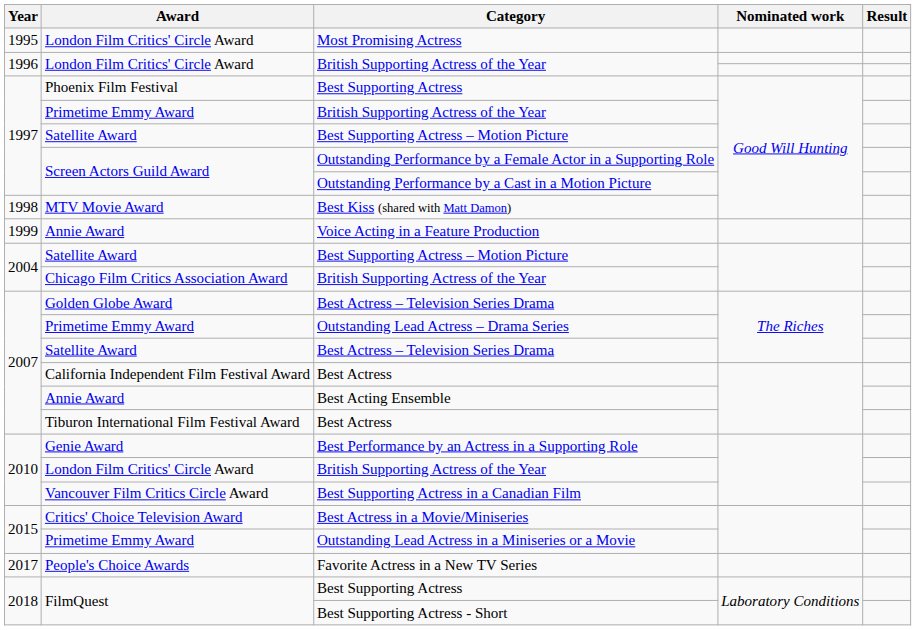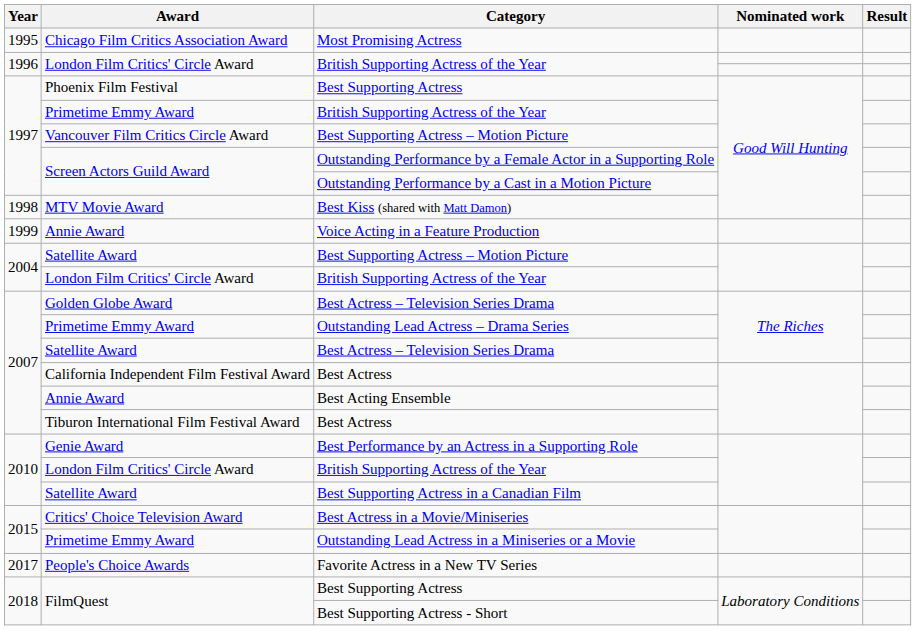 <table class="wikitable">
 <tr>
 <th>Year</th>
 <th>Award</th>
 <th>Category</th>
 <th>Nominated work</th>
 <th>Result</th>
 </tr>
 <tr>
 <td>1995</td>
-<td><a href='#'>London Film Critics' Circle</a> Award</td>
+<td><a href='#'>Chicago Film Critics Association Award</a></td>
 <td><a href='#'>Most Promising Actress</a></td>
 <td></td>
 <td></td>
 </tr>
 <tr>
 <td rowspan=2>1996</td>
 <td rowspan=2><a href='#'>London Film Critics' Circle</a> Award</td>
 <td rowspan=2><a href='#'>British Supporting Actress of the Year</a></td>
 <td></td>
 <td></td>
 </tr>
 <tr>
 <td></td>
 <td></td>
 </tr>
 <tr>
 <td rowspan=5>1997</td>
 <td>Phoenix Film Festival</td>
 <td><a href='#'>Best Supporting Actress</a></td>
 <td rowspan=6 style="text-align:center;"><em><a href='#'>Good Will Hunting</a></em></td>
 <td></td>
 </tr>
 <tr>
 <td><a href='#'>Primetime Emmy Award</a></td>
 <td><a href='#'>British Supporting Actress of the Year</a></td>
 <td></td>
 </tr>
 <tr>
-<td><a href='#'>Satellite Award</a></td>
+<td><a href='#'>Vancouver Film Critics Circle</a> Award</td>
 <td><a href='#'>Best Supporting Actress – Motion Picture</a></td>
 <td></td>
 </tr>
 <tr>
 <td rowspan=2><a href='#'>Screen Actors Guild Award</a></td>
 <td><a href='#'>Outstanding Performance by a Female Actor in a Supporting Role</a></td>
 <td></td>
 </tr>
 <tr>
 <td><a href='#'>Outstanding Performance by a Cast in a Motion Picture</a></td>
 <td></td>
 </tr>
 <tr>
 <td>1998</td>
 <td><a href='#'>MTV Movie Award</a></td>
 <td><a href='#'>Best Kiss</a> <small>(shared with <a href='#'>Matt Damon</a>)</small></td>
 <td></td>
 </tr>
 <tr>
 <td>1999</td>
 <td><a href='#'>Annie Award</a></td>
 <td><a href='#'>Voice Acting in a Feature Production</a></td>
 <td></td>
 <td></td>
 </tr>
 <tr>
 <td rowspan=2>2004</td>
 <td><a href='#'>Satellite Award</a></td>
 <td><a href='#'>Best Supporting Actress – Motion Picture</a></td>
 <td rowspan=2></td>
 <td></td>
 </tr>
 <tr>
-<td><a href='#'>Chicago Film Critics Association Award</a></td>
+<td><a href='#'>London Film Critics' Circle</a> Award</td>
 <td><a href='#'>British Supporting Actress of the Year</a></td>
 <td></td>
 </tr>
 <tr>
 <td rowspan=6>2007</td>
 <td><a href='#'>Golden Globe Award</a></td>
 <td><a href='#'>Best Actress – Television Series Drama</a></td>
 <td rowspan=3 style="text-align:center;"><em><a href='#'>The Riches</a></em></td>
 <td></td>
 </tr>
 <tr>
 <td><a href='#'>Primetime Emmy Award</a></td>
 <td><a href='#'>Outstanding Lead Actress – Drama Series</a></td>
 <td></td>
 </tr>
 <tr>
 <td><a href='#'>Satellite Award</a></td>
 <td><a href='#'>Best Actress – Television Series Drama</a></td>
 <td></td>
 </tr>
 <tr>
 <td>California Independent Film Festival Award</td>
 <td>Best Actress</td>
 <td rowspan=3></td>
 <td></td>
 </tr>
 <tr>
 <td><a href='#'>Annie Award</a></td>
 <td>Best Acting Ensemble</td>
 <td></td>
 </tr>
 <tr>
 <td>Tiburon International Film Festival Award</td>
 <td>Best Actress</td>
 <td></td>
 </tr>
 <tr>
 <td rowspan=3>2010</td>
 <td><a href='#'>Genie Award</a></td>
 <td><a href='#'>Best Performance by an Actress in a Supporting Role</a></td>
 <td rowspan=3></td>
 <td></td>
 </tr>
 <tr>
 <td><a href='#'>London Film Critics' Circle</a> Award</td>
 <td><a href='#'>British Supporting Actress of the Year</a></td>
 <td></td>
 </tr>
 <tr>
-<td><a href='#'>Vancouver Film Critics Circle</a> Award</td>
+<td><a href='#'>Satellite Award</a></td>
 <td><a href='#'>Best Supporting Actress in a Canadian Film</a></td>
 <td></td>
 </tr>
 <tr>
 <td rowspan=2>2015</td>
 <td><a href='#'>Critics' Choice Television Award</a></td>
 <td><a href='#'>Best Actress in a Movie/Miniseries</a></td>
 <td rowspan=2></td>
 <td></td>
 </tr>
 <tr>
 <td><a href='#'>Primetime Emmy Award</a></td>
 <td><a href='#'>Outstanding Lead Actress in a Miniseries or a Movie</a></td>
 <td></td>
 </tr>
 <tr>
 <td>2017</td>
 <td><a href='#'>People's Choice Awards</a></td>
 <td>Favorite Actress in a New TV Series</td>
 <td></td>
 <td></td>
 </tr>
 <tr>
 <td rowspan="2">2018</td>
 <td rowspan="2">FilmQuest</td>
 <td>Best Supporting Actress</td>
 <td rowspan="2" style="text-align:center;"><em>Laboratory Conditions</em></td>
 <td></td>
 </tr>
 <tr>
 <td>Best Supporting Actress - Short</td>
 <td></td>
 </tr>
 </table>
